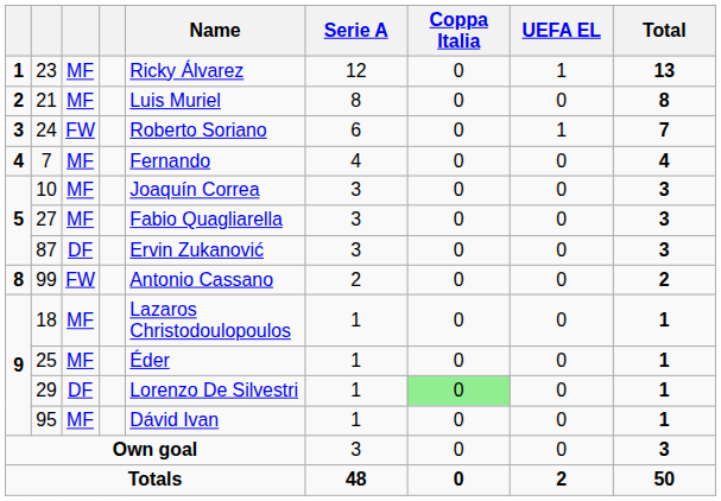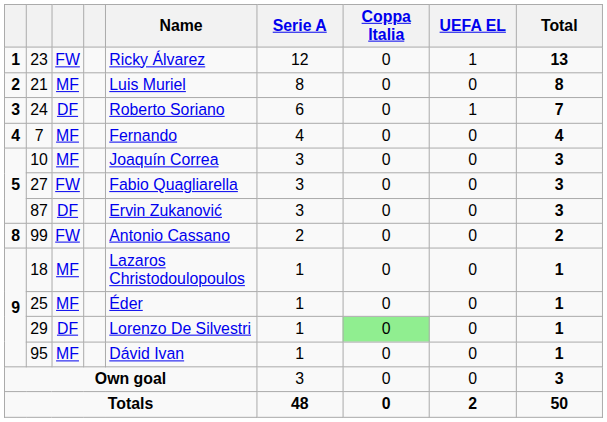 <table class="wikitable" style="text-align:center">
 <tr>
 <th width=15></th>
 <th width=15></th>
 <th width=15></th>
 <th width=15></th>
 <th width=145>Name</th>
 <th width=80><a href='#'>Serie A</a></th>
 <th width=80><a href='#'>Coppa Italia</a></th>
 <th width=80><a href='#'>UEFA EL</a></th>
 <th width=80>Total</th>
 </tr>
 <tr>
 <td><strong>1</strong></td>
 <td>23</td>
-<td><a href='#'>MF</a></td>
+<td><a href='#'>FW</a></td>
 <td></td>
 <td align=left><a href='#'>Ricky Álvarez</a></td>
 <td>12</td>
 <td>0</td>
 <td>1</td>
 <td><strong>13</strong></td>
 </tr>
 <tr>
 <td><strong>2</strong></td>
 <td>21</td>
 <td><a href='#'>MF</a></td>
 <td></td>
 <td align=left><a href='#'>Luis Muriel</a></td>
 <td>8</td>
 <td>0</td>
 <td>0</td>
 <td><strong>8</strong></td>
 </tr>
 <tr>
 <td><strong>3</strong></td>
 <td>24</td>
-<td><a href='#'>FW</a></td>
+<td><a href='#'>DF</a></td>
 <td></td>
 <td align=left><a href='#'>Roberto Soriano</a></td>
 <td>6</td>
 <td>0</td>
 <td>1</td>
 <td><strong>7</strong></td>
 </tr>
 <tr>
 <td><strong>4</strong></td>
 <td>7</td>
 <td><a href='#'>MF</a></td>
 <td></td>
 <td align=left><a href='#'>Fernando</a></td>
 <td>4</td>
 <td>0</td>
 <td>0</td>
 <td><strong>4</strong></td>
 </tr>
 <tr>
 <td rowspan=3><strong>5</strong></td>
 <td>10</td>
 <td><a href='#'>MF</a></td>
 <td></td>
 <td align=left><a href='#'>Joaquín Correa</a></td>
 <td>3</td>
 <td>0</td>
 <td>0</td>
 <td><strong>3</strong></td>
 </tr>
 <tr>
 <td>27</td>
-<td><a href='#'>MF</a></td>
+<td><a href='#'>FW</a></td>
 <td></td>
 <td align=left><a href='#'>Fabio Quagliarella</a></td>
 <td>3</td>
 <td>0</td>
 <td>0</td>
 <td><strong>3</strong></td>
 </tr>
 <tr>
 <td>87</td>
 <td><a href='#'>DF</a></td>
 <td></td>
 <td align=left><a href='#'>Ervin Zukanović</a></td>
 <td>3</td>
 <td>0</td>
 <td>0</td>
 <td><strong>3</strong></td>
 </tr>
 <tr>
 <td><strong>8</strong></td>
 <td>99</td>
 <td><a href='#'>FW</a></td>
 <td></td>
 <td align=left><a href='#'>Antonio Cassano</a></td>
 <td>2</td>
 <td>0</td>
 <td>0</td>
 <td><strong>2</strong></td>
 </tr>
 <tr>
 <td rowspan=4><strong>9</strong></td>
 <td>18</td>
 <td><a href='#'>MF</a></td>
 <td></td>
 <td align=left><a href='#'>Lazaros Christodoulopoulos</a></td>
 <td>1</td>
 <td>0</td>
 <td>0</td>
 <td><strong>1</strong></td>
 </tr>
 <tr>
 <td>25</td>
 <td><a href='#'>MF</a></td>
 <td></td>
 <td align=left><a href='#'>Éder</a></td>
 <td>1</td>
 <td>0</td>
 <td>0</td>
 <td><strong>1</strong></td>
 </tr>
 <tr>
 <td>29</td>
 <td><a href='#'>DF</a></td>
 <td></td>
 <td align=left><a href='#'>Lorenzo De Silvestri</a></td>
 <td>1</td>
 <td style="background: lightgreen;">0</td>
 <td>0</td>
 <td><strong>1</strong></td>
 </tr>
 <tr>
 <td>95</td>
 <td><a href='#'>MF</a></td>
 <td></td>
 <td align=left><a href='#'>Dávid Ivan</a></td>
 <td>1</td>
 <td>0</td>
 <td>0</td>
 <td><strong>1</strong></td>
 </tr>
 <tr>
 <td colspan=5><strong>Own goal</strong></td>
 <td>3</td>
 <td>0</td>
 <td>0</td>
 <td><strong>3</strong></td>
 </tr>
 <tr>
 <td colspan=5><strong>Totals</strong></td>
 <td><strong>48</strong></td>
 <td><strong>0</strong></td>
 <td><strong>2</strong></td>
 <td><strong>50</strong></td>
 </tr>
 </table>
